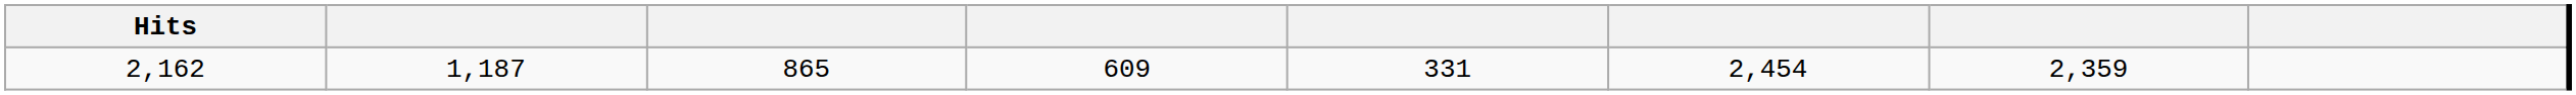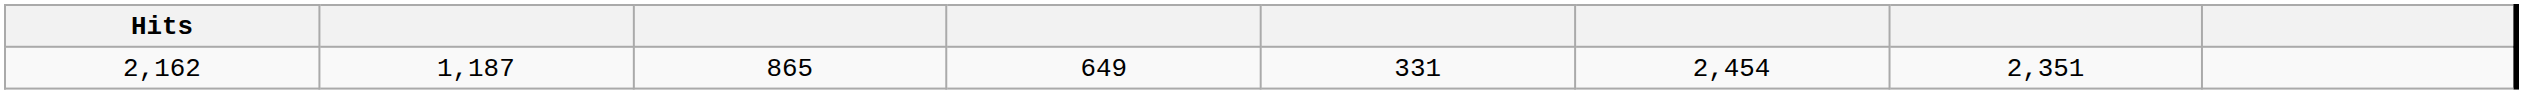 <table class="wikitable" style="width:100%; text-align:center; border-right:#000 3px solid;">
 <tr>
 <th style="width:12.5%;">Hits</th>
 <th style="width:12.5%;"></th>
 <th style="width:12.5%;"></th>
 <th style="width:12.5%;"></th>
 <th style="width:12.5%;"></th>
 <th style="width:12.5%;"></th>
 <th style="width:12.5%;"></th>
 <th style="width:12.5%;"></th>
 </tr>
 <tr>
 <td>2,162</td>
 <td>1,187</td>
 <td>865</td>
-<td>609</td>
+<td>649</td>
 <td>331</td>
 <td>2,454</td>
-<td>2,359</td>
+<td>2,351</td>
 <td></td>
 </tr>
 </table>
